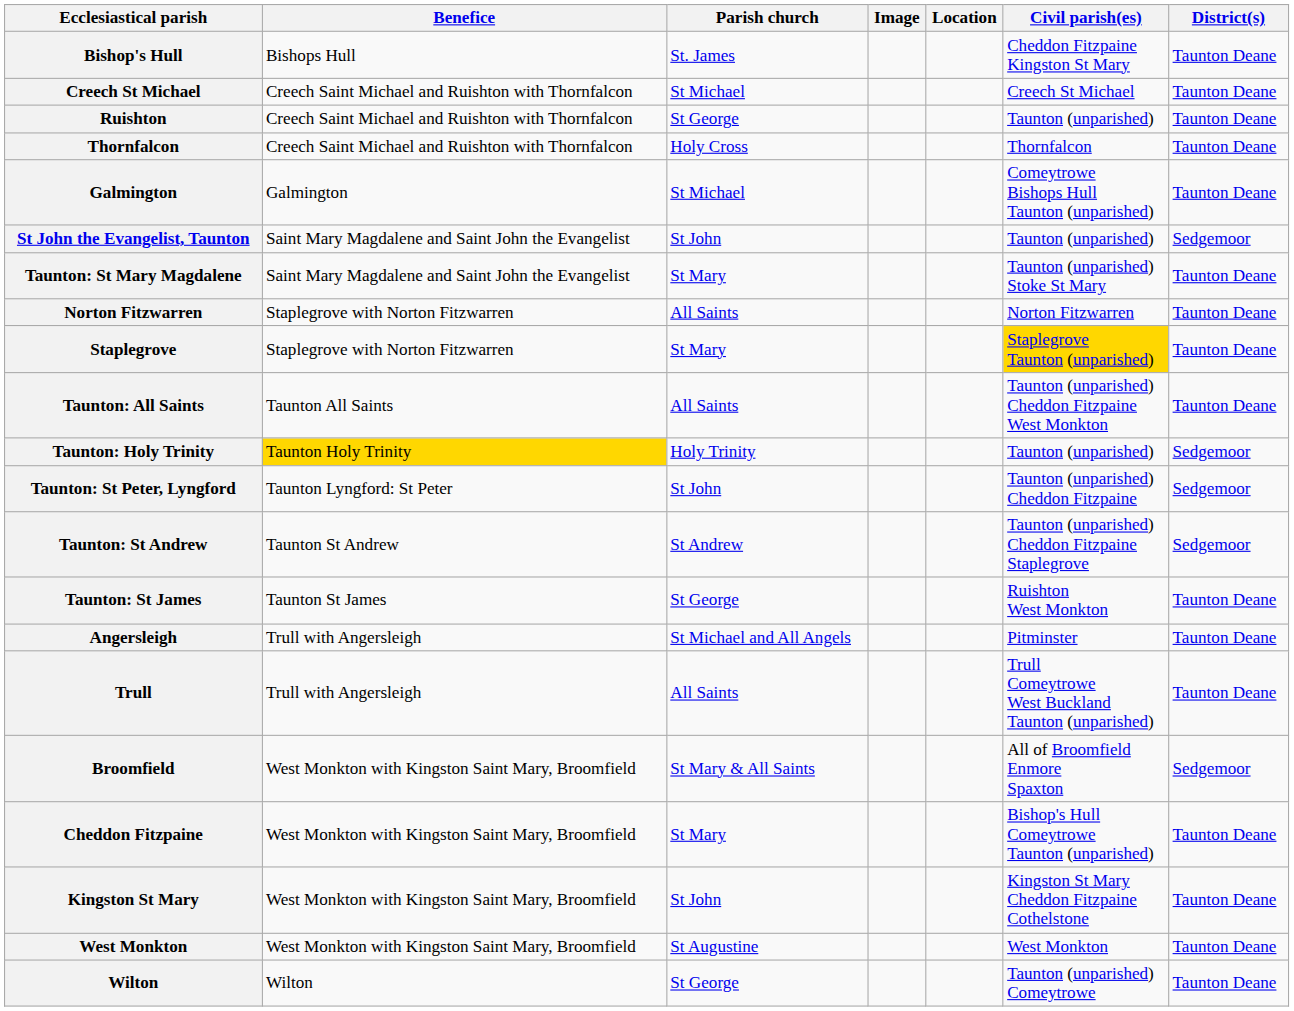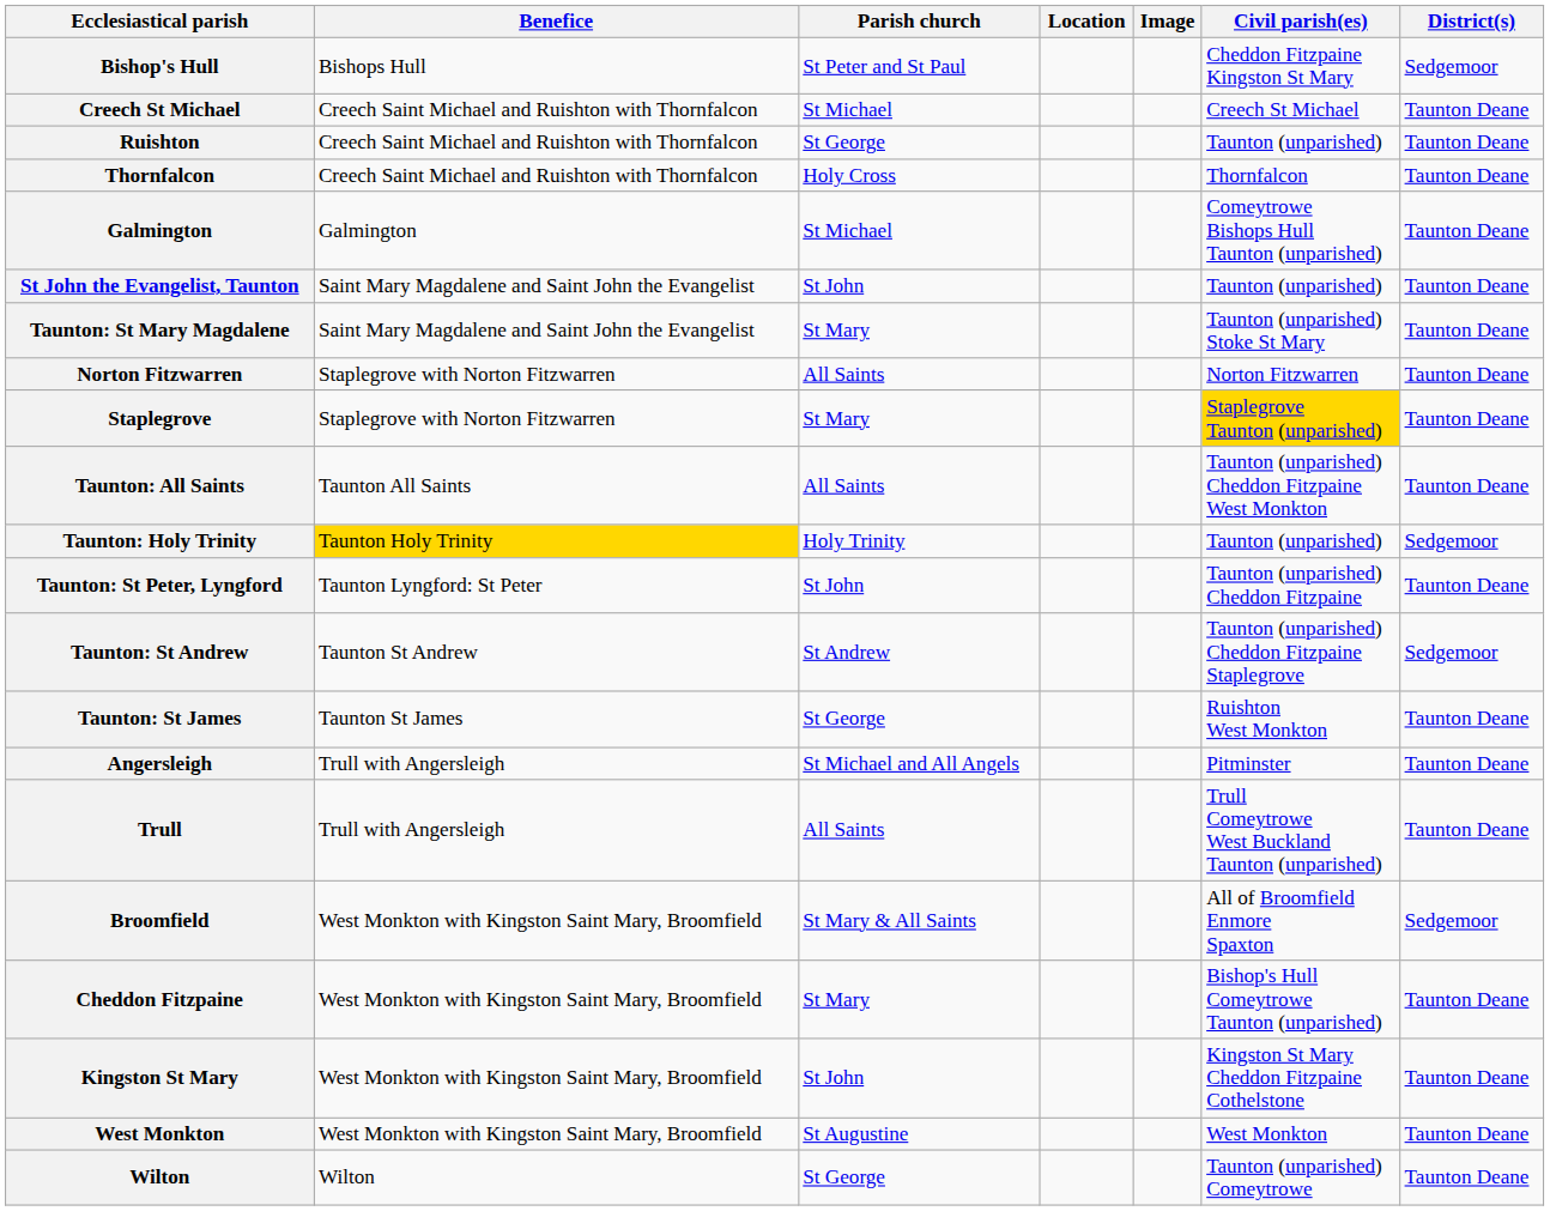 <table class="wikitable sortable" style="width:95%;">
 <tr>
 <th scope="col">Ecclesiastical parish</th>
 <th scope="col"><a href='#'>Benefice</a></th>
 <th scope="col">Parish church</th>
+<th scope="col">Location</th>
 <th scope="col" class="unsortable">Image</th>
-<th scope="col">Location</th>
 <th scope="col"><a href='#'>Civil parish(es)</a></th>
 <th scope="col"><a href='#'>District(s)</a></th>
 </tr>
 <tr>
 <th scope="row">Bishop's Hull</th>
 <td>Bishops Hull</td>
-<td><a href='#'>St. James</a></td>
+<td><a href='#'>St Peter and St Paul</a></td>
+<td><small></small></td>
 <td></td>
-<td><small></small></td>
 <td><a href='#'>Cheddon Fitzpaine</a><br> <a href='#'>Kingston St Mary</a></td>
-<td><a href='#'>Taunton Deane</a></td>
+<td><a href='#'>Sedgemoor</a></td>
 </tr>
 <tr>
 <th scope="row">Creech St Michael</th>
 <td>Creech Saint Michael and Ruishton with Thornfalcon</td>
 <td><a href='#'>St Michael</a></td>
+<td><small></small></td>
 <td></td>
-<td><small></small></td>
 <td><a href='#'>Creech St Michael</a></td>
 <td><a href='#'>Taunton Deane</a></td>
 </tr>
 <tr>
 <th scope="row">Ruishton</th>
 <td>Creech Saint Michael and Ruishton with Thornfalcon</td>
 <td><a href='#'>St George</a></td>
+<td><small></small></td>
 <td></td>
-<td><small></small></td>
 <td><a href='#'>Taunton</a> (<a href='#'>unparished</a>)</td>
 <td><a href='#'>Taunton Deane</a></td>
 </tr>
 <tr>
 <th scope="row">Thornfalcon</th>
 <td>Creech Saint Michael and Ruishton with Thornfalcon</td>
 <td><a href='#'>Holy Cross</a></td>
+<td><small></small></td>
 <td></td>
-<td><small></small></td>
 <td><a href='#'>Thornfalcon</a></td>
 <td><a href='#'>Taunton Deane</a></td>
 </tr>
 <tr>
 <th scope="row">Galmington</th>
 <td>Galmington</td>
 <td><a href='#'>St Michael</a></td>
+<td><small></small></td>
 <td></td>
-<td><small></small></td>
 <td><a href='#'>Comeytrowe</a><br> <a href='#'>Bishops Hull</a><br> <a href='#'>Taunton</a> (<a href='#'>unparished</a>)</td>
 <td><a href='#'>Taunton Deane</a></td>
 </tr>
 <tr>
 <th scope="row"><a href='#'>St John the Evangelist, Taunton</a></th>
 <td>Saint Mary Magdalene and Saint John the Evangelist</td>
 <td><a href='#'>St John</a></td>
+<td><small></small></td>
 <td></td>
-<td><small></small></td>
 <td><a href='#'>Taunton</a> (<a href='#'>unparished</a>)</td>
-<td><a href='#'>Sedgemoor</a></td>
+<td><a href='#'>Taunton Deane</a></td>
 </tr>
 <tr>
 <th scope="row">Taunton: St Mary Magdalene</th>
 <td>Saint Mary Magdalene and Saint John the Evangelist</td>
 <td><a href='#'>St Mary</a></td>
+<td><small></small></td>
 <td></td>
-<td><small></small></td>
 <td><a href='#'>Taunton</a> (<a href='#'>unparished</a>)<br> <a href='#'>Stoke St Mary</a></td>
 <td><a href='#'>Taunton Deane</a></td>
 </tr>
 <tr>
 <th scope="row">Norton Fitzwarren</th>
 <td>Staplegrove with Norton Fitzwarren</td>
 <td><a href='#'>All Saints</a></td>
+<td><small></small></td>
 <td></td>
-<td><small></small></td>
 <td><a href='#'>Norton Fitzwarren</a></td>
 <td><a href='#'>Taunton Deane</a></td>
 </tr>
 <tr>
 <th scope="row">Staplegrove</th>
 <td>Staplegrove with Norton Fitzwarren</td>
 <td><a href='#'>St Mary</a></td>
+<td><small></small></td>
 <td></td>
-<td><small></small></td>
 <td style="background: gold;"><a href='#'>Staplegrove</a><br> <a href='#'>Taunton</a> (<a href='#'>unparished</a>)</td>
 <td><a href='#'>Taunton Deane</a></td>
 </tr>
 <tr>
 <th scope="row">Taunton: All Saints</th>
 <td>Taunton All Saints</td>
 <td><a href='#'>All Saints</a></td>
+<td><small></small></td>
 <td></td>
-<td><small></small></td>
 <td><a href='#'>Taunton</a> (<a href='#'>unparished</a>)<br><a href='#'>Cheddon Fitzpaine</a><br> <a href='#'>West Monkton</a></td>
 <td><a href='#'>Taunton Deane</a></td>
 </tr>
 <tr>
 <th scope="row">Taunton: Holy Trinity</th>
 <td style="background: gold;">Taunton Holy Trinity</td>
 <td><a href='#'>Holy Trinity</a></td>
+<td><small></small></td>
 <td></td>
-<td><small></small></td>
 <td><a href='#'>Taunton</a> (<a href='#'>unparished</a>)</td>
 <td><a href='#'>Sedgemoor</a></td>
 </tr>
 <tr>
 <th scope="row">Taunton: St Peter, Lyngford</th>
 <td>Taunton Lyngford: St Peter</td>
 <td><a href='#'>St John</a></td>
+<td><small></small></td>
 <td></td>
-<td><small></small></td>
 <td><a href='#'>Taunton</a> (<a href='#'>unparished</a>)<br> <a href='#'>Cheddon Fitzpaine</a></td>
-<td><a href='#'>Sedgemoor</a></td>
+<td><a href='#'>Taunton Deane</a></td>
 </tr>
 <tr>
 <th scope="row">Taunton: St Andrew</th>
 <td>Taunton St Andrew</td>
 <td><a href='#'>St Andrew</a></td>
+<td><small></small></td>
 <td></td>
-<td><small></small></td>
 <td><a href='#'>Taunton</a> (<a href='#'>unparished</a>)<br> <a href='#'>Cheddon Fitzpaine</a><br><a href='#'>Staplegrove</a></td>
 <td><a href='#'>Sedgemoor</a></td>
 </tr>
 <tr>
 <th scope="row">Taunton: St James</th>
 <td>Taunton St James</td>
 <td><a href='#'>St George</a></td>
+<td><small></small></td>
 <td></td>
-<td><small></small></td>
 <td><a href='#'>Ruishton</a><br> <a href='#'>West Monkton</a></td>
 <td><a href='#'>Taunton Deane</a></td>
 </tr>
 <tr>
 <th scope="row">Angersleigh</th>
 <td>Trull with Angersleigh</td>
 <td><a href='#'>St Michael and All Angels</a></td>
+<td><small></small></td>
 <td></td>
-<td><small></small></td>
 <td><a href='#'>Pitminster</a></td>
 <td><a href='#'>Taunton Deane</a></td>
 </tr>
 <tr>
 <th scope="row">Trull</th>
 <td>Trull with Angersleigh</td>
 <td><a href='#'>All Saints</a></td>
+<td><small></small></td>
 <td></td>
-<td><small></small></td>
 <td><a href='#'>Trull</a><br> <a href='#'>Comeytrowe</a><br> <a href='#'>West Buckland</a><br> <a href='#'>Taunton</a> (<a href='#'>unparished</a>)</td>
 <td><a href='#'>Taunton Deane</a></td>
 </tr>
 <tr>
 <th scope="row">Broomfield</th>
 <td>West Monkton with Kingston Saint Mary, Broomfield</td>
 <td><a href='#'>St Mary & All Saints</a></td>
+<td><small></small></td>
 <td></td>
-<td><small></small></td>
 <td>All of <a href='#'>Broomfield</a><br> <a href='#'>Enmore</a><br> <a href='#'>Spaxton</a></td>
 <td><a href='#'>Sedgemoor</a></td>
 </tr>
 <tr>
 <th scope="row">Cheddon Fitzpaine</th>
 <td>West Monkton with Kingston Saint Mary, Broomfield</td>
 <td><a href='#'>St Mary</a></td>
+<td><small></small></td>
 <td></td>
-<td><small></small></td>
 <td><a href='#'>Bishop's Hull</a><br> <a href='#'>Comeytrowe</a><br> <a href='#'>Taunton</a> (<a href='#'>unparished</a>)</td>
 <td><a href='#'>Taunton Deane</a></td>
 </tr>
 <tr>
 <th scope="row">Kingston St Mary</th>
 <td>West Monkton with Kingston Saint Mary, Broomfield</td>
 <td><a href='#'>St John</a></td>
+<td><small></small></td>
 <td></td>
-<td><small></small></td>
 <td><a href='#'>Kingston St Mary</a><br> <a href='#'>Cheddon Fitzpaine</a><br> <a href='#'>Cothelstone</a></td>
 <td><a href='#'>Taunton Deane</a></td>
 </tr>
 <tr>
 <th scope="row">West Monkton</th>
 <td>West Monkton with Kingston Saint Mary, Broomfield</td>
 <td><a href='#'>St Augustine</a></td>
+<td><small></small></td>
 <td></td>
-<td><small></small></td>
 <td><a href='#'>West Monkton</a></td>
 <td><a href='#'>Taunton Deane</a></td>
 </tr>
 <tr>
 <th scope="row">Wilton</th>
 <td>Wilton</td>
 <td><a href='#'>St George</a></td>
+<td><small></small></td>
 <td></td>
-<td><small></small></td>
 <td><a href='#'>Taunton</a> (<a href='#'>unparished</a>)<br> <a href='#'>Comeytrowe</a></td>
 <td><a href='#'>Taunton Deane</a></td>
 </tr>
 </table>
